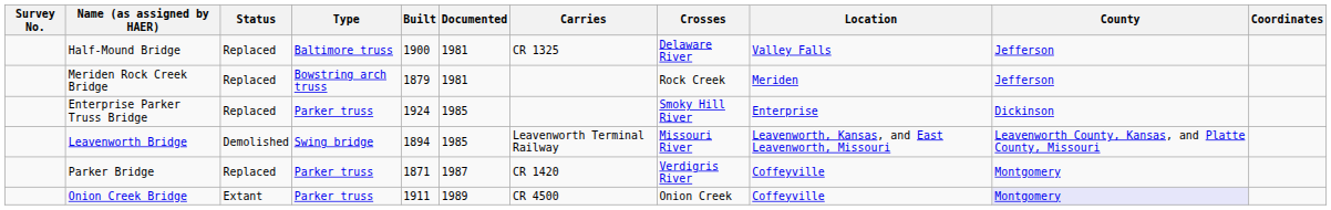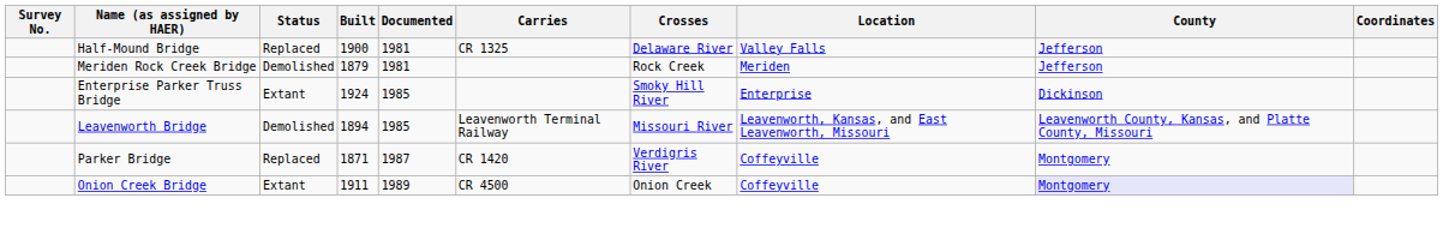 <table class="wikitable sortable">
 <tr>
 <th>Survey No.</th>
 <th>Name (as assigned by HAER)</th>
 <th>Status</th>
-<th>Type</th>
 <th>Built</th>
 <th>Documented</th>
 <th>Carries</th>
 <th>Crosses</th>
 <th>Location</th>
 <th>County</th>
 <th>Coordinates</th>
 </tr>
 <tr>
 <td></td>
 <td>Half-Mound Bridge</td>
 <td>Replaced</td>
-<td><a href='#'>Baltimore truss</a></td>
 <td>1900</td>
 <td>1981</td>
 <td>CR 1325</td>
 <td><a href='#'>Delaware River</a></td>
 <td><a href='#'>Valley Falls</a></td>
 <td><a href='#'>Jefferson</a></td>
 <td></td>
 </tr>
 <tr>
 <td></td>
 <td>Meriden Rock Creek Bridge</td>
-<td>Replaced</td>
-<td><a href='#'>Bowstring arch truss</a></td>
+<td>Demolished</td>
 <td>1879</td>
 <td>1981</td>
 <td></td>
 <td>Rock Creek</td>
 <td><a href='#'>Meriden</a></td>
 <td><a href='#'>Jefferson</a></td>
 <td></td>
 </tr>
 <tr>
 <td></td>
 <td>Enterprise Parker Truss Bridge</td>
-<td>Replaced</td>
-<td><a href='#'>Parker truss</a></td>
+<td>Extant</td>
 <td>1924</td>
 <td>1985</td>
 <td></td>
 <td><a href='#'>Smoky Hill River</a></td>
 <td><a href='#'>Enterprise</a></td>
 <td><a href='#'>Dickinson</a></td>
 <td></td>
 </tr>
 <tr>
 <td></td>
 <td><a href='#'>Leavenworth Bridge</a></td>
 <td>Demolished</td>
-<td><a href='#'>Swing bridge</a></td>
 <td>1894</td>
 <td>1985</td>
 <td>Leavenworth Terminal Railway</td>
 <td><a href='#'>Missouri River</a></td>
 <td><a href='#'>Leavenworth, Kansas</a>, and <a href='#'>East Leavenworth, Missouri</a></td>
 <td><a href='#'>Leavenworth County, Kansas</a>, and <a href='#'>Platte County, Missouri</a></td>
 <td></td>
 </tr>
 <tr>
 <td></td>
 <td>Parker Bridge</td>
 <td>Replaced</td>
-<td><a href='#'>Parker truss</a></td>
 <td>1871</td>
 <td>1987</td>
 <td>CR 1420</td>
 <td><a href='#'>Verdigris River</a></td>
 <td><a href='#'>Coffeyville</a></td>
 <td><a href='#'>Montgomery</a></td>
 <td></td>
 </tr>
 <tr>
 <td></td>
 <td><a href='#'>Onion Creek Bridge</a></td>
 <td>Extant</td>
-<td><a href='#'>Parker truss</a></td>
 <td>1911</td>
 <td>1989</td>
 <td>CR 4500</td>
 <td>Onion Creek</td>
 <td><a href='#'>Coffeyville</a></td>
 <td style="background: lavender;"><a href='#'>Montgomery</a></td>
 <td></td>
 </tr>
 </table>
